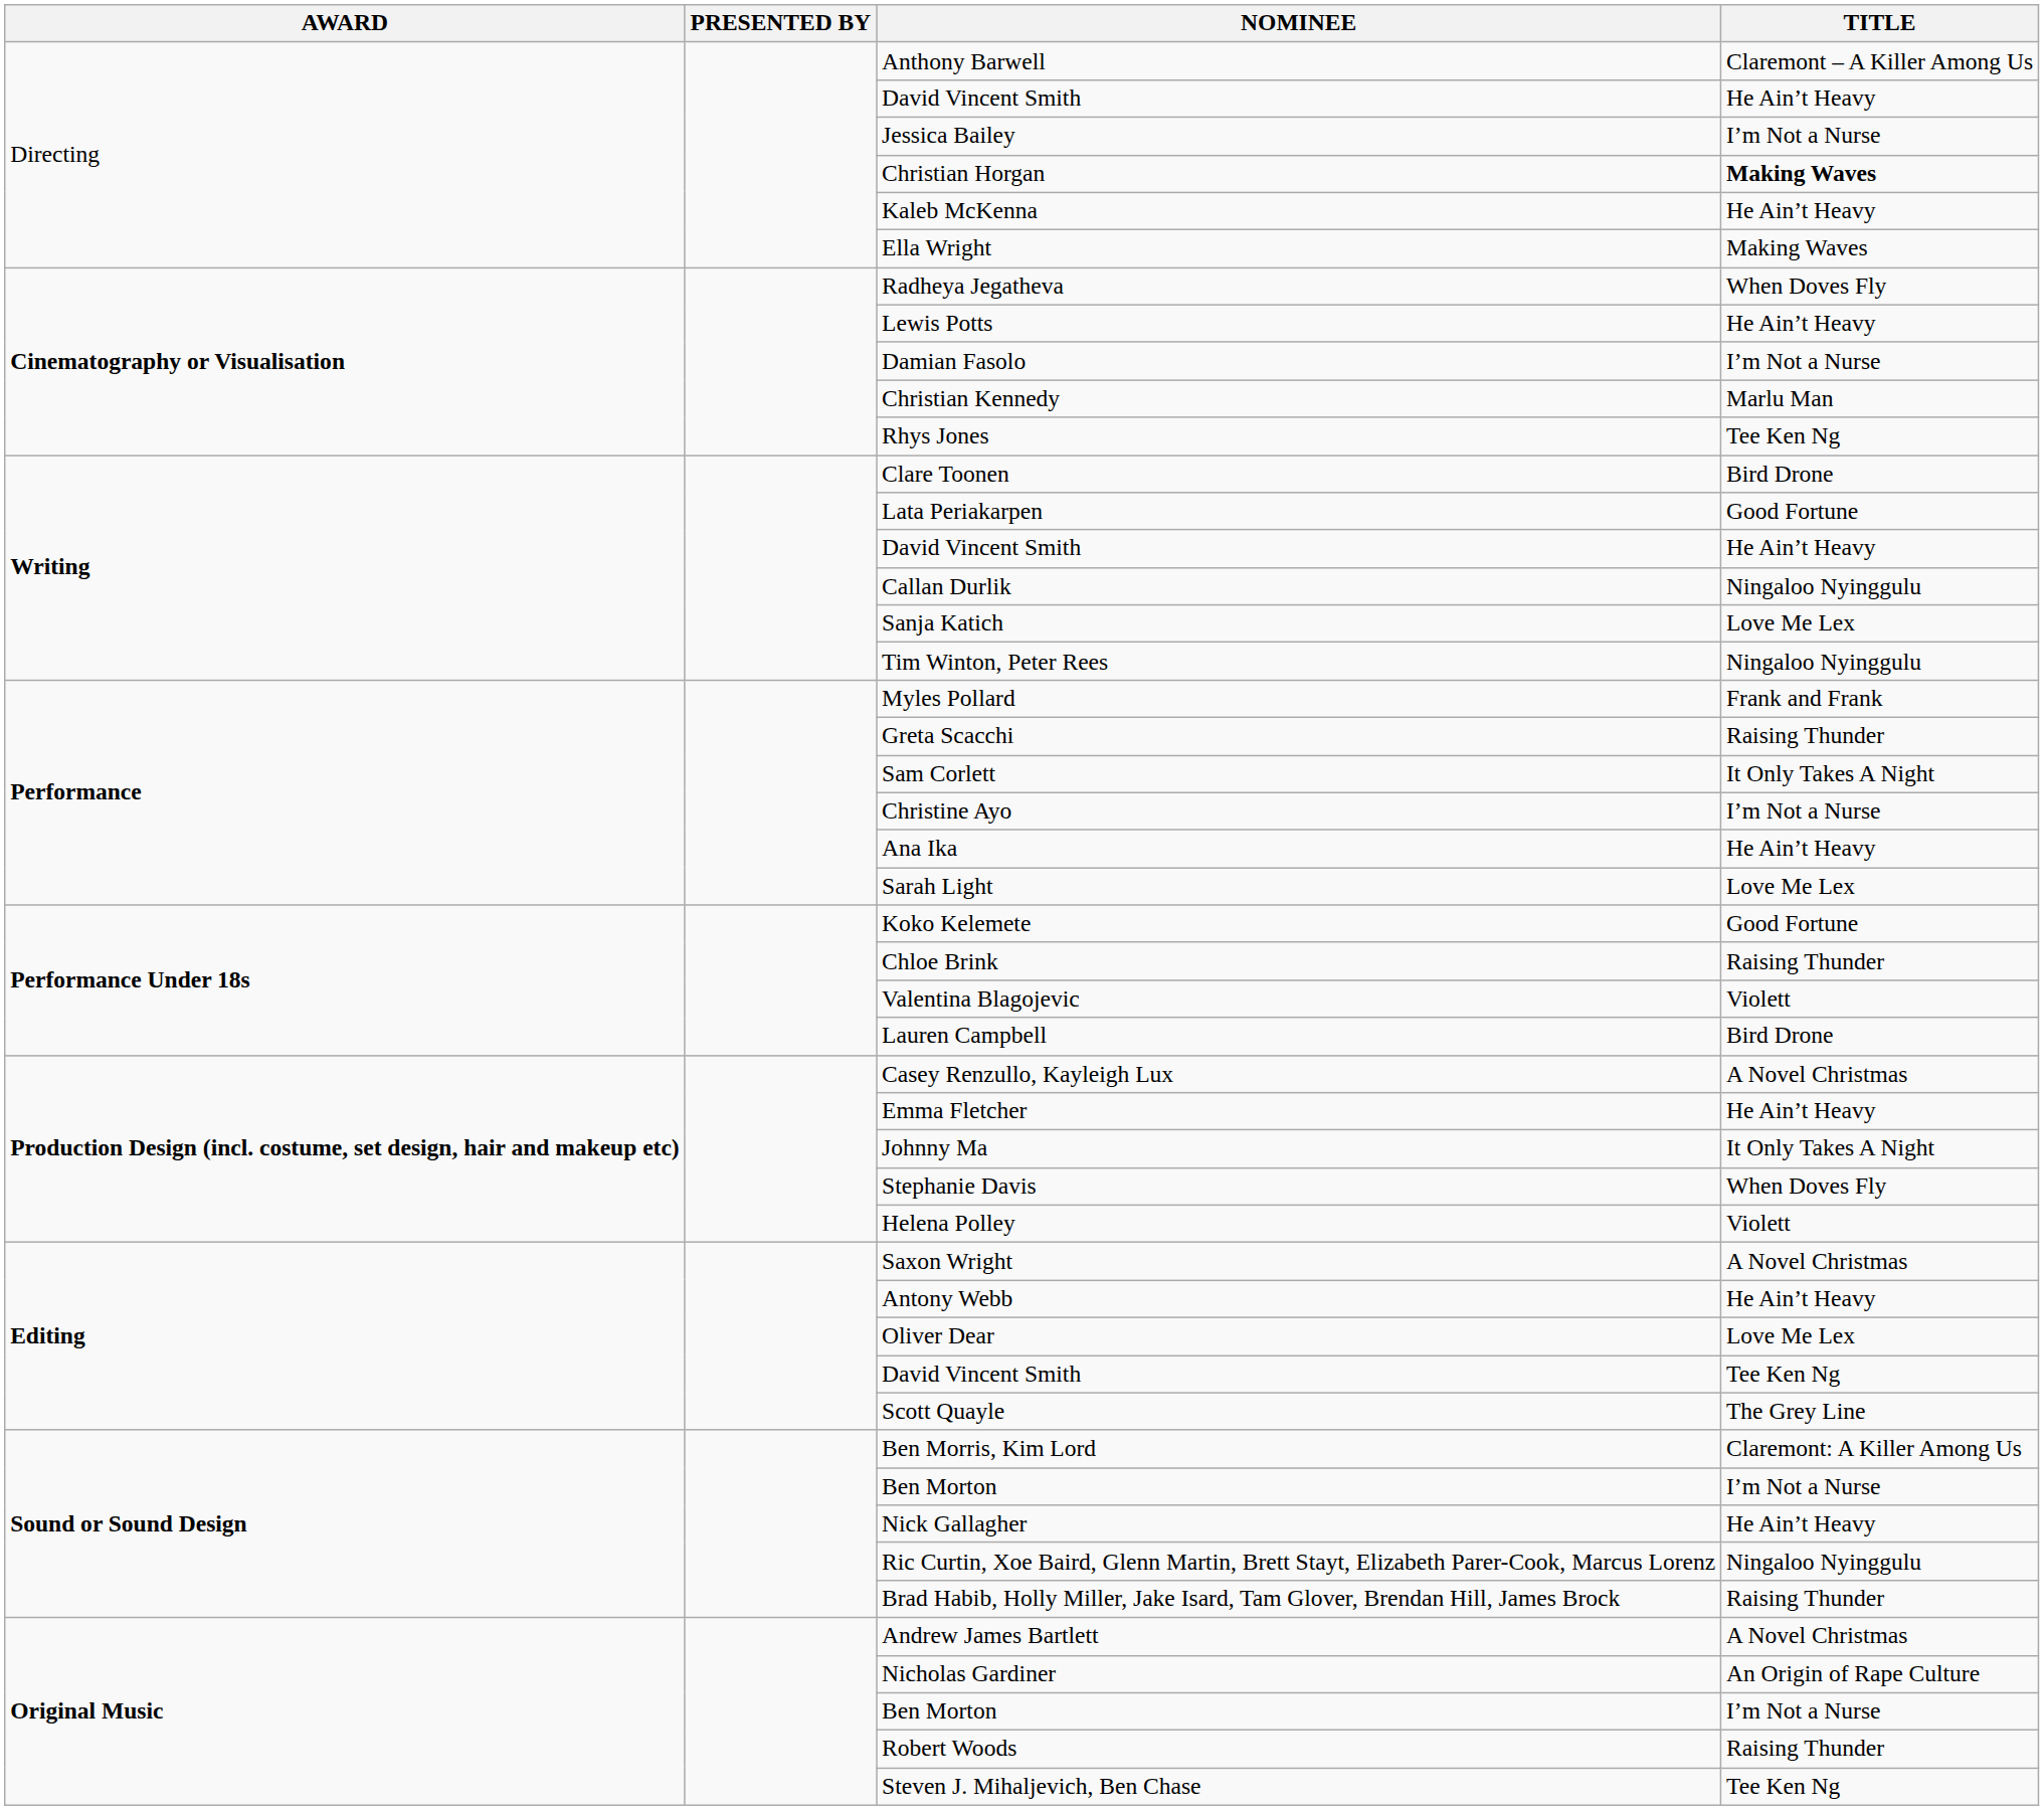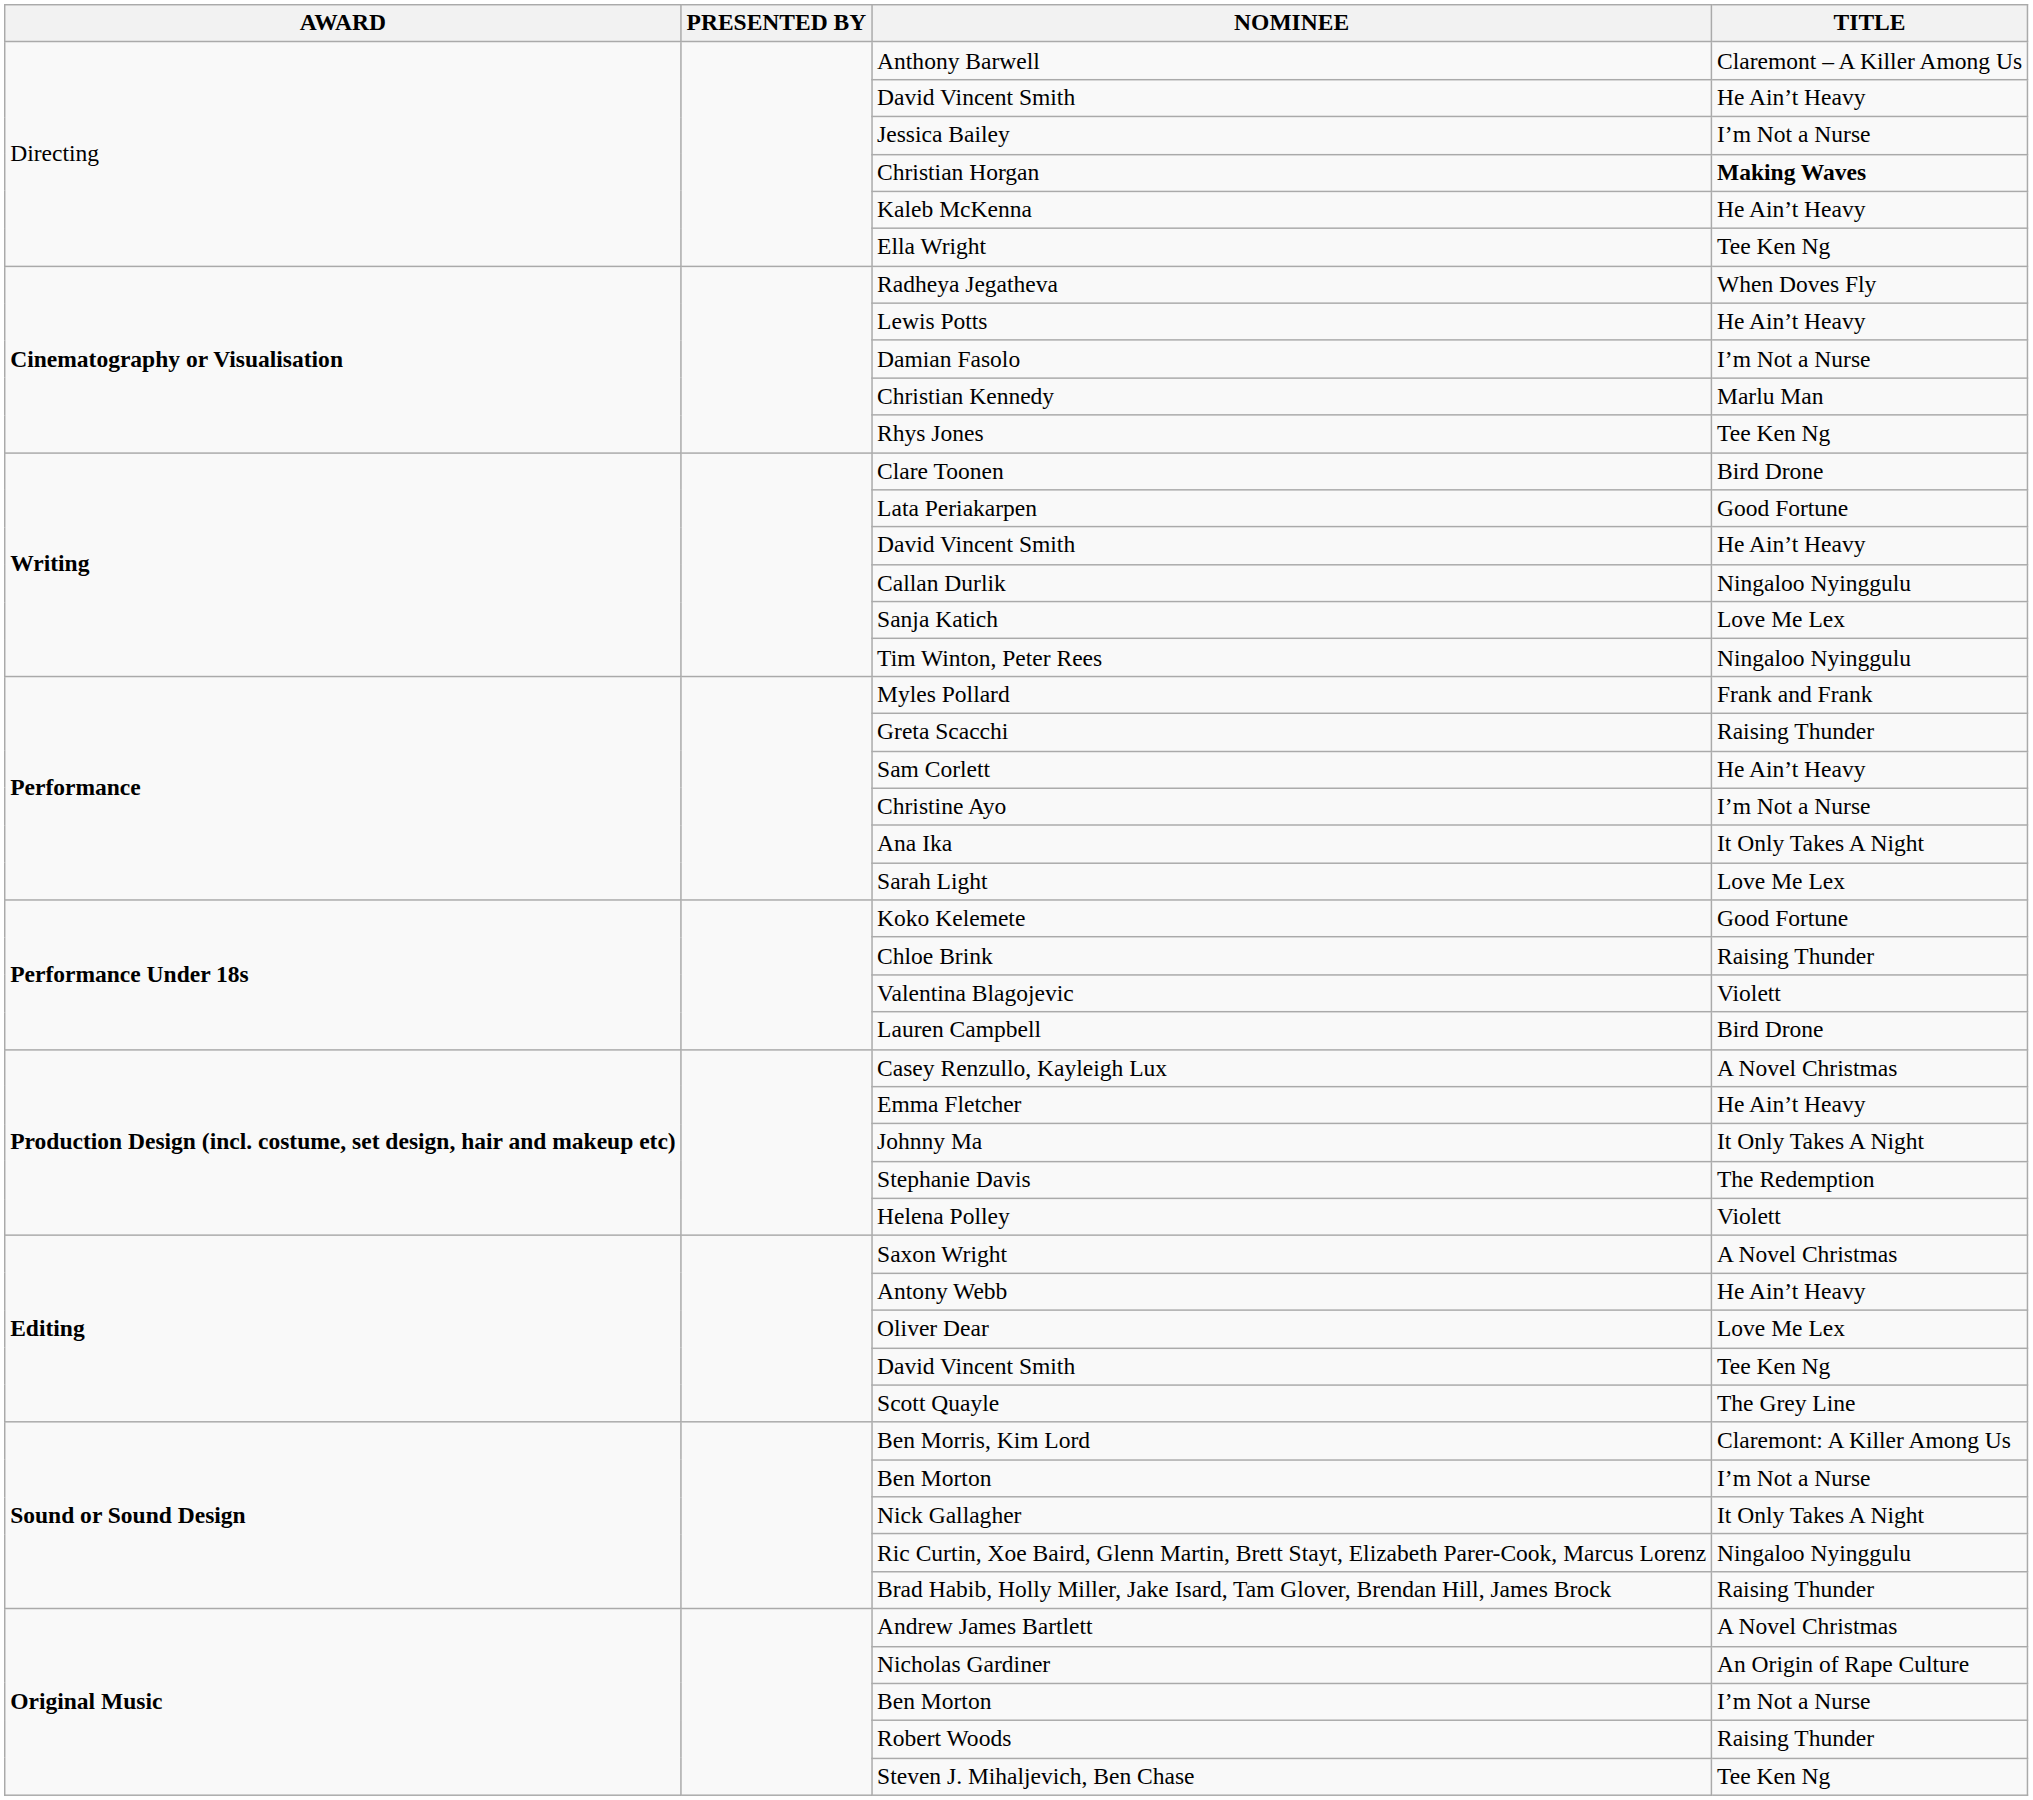 <table class="wikitable sortable mw-collapsible mw-collapsed">
 <tr>
 <th>AWARD</th>
 <th>PRESENTED BY</th>
 <th>NOMINEE</th>
 <th>TITLE</th>
 </tr>
 <tr>
 <td rowspan="6">Directing</td>
 <td rowspan="6"></td>
 <td>Anthony Barwell</td>
 <td>Claremont – A Killer Among Us</td>
 </tr>
 <tr>
 <td>David Vincent Smith</td>
 <td>He Ain’t Heavy</td>
 </tr>
 <tr>
 <td>Jessica Bailey</td>
 <td>I’m Not a Nurse</td>
 </tr>
 <tr>
 <td>Christian Horgan</td>
 <td><strong>Making Waves</strong></td>
 </tr>
 <tr>
 <td>Kaleb McKenna</td>
 <td>He Ain’t Heavy</td>
 </tr>
 <tr>
 <td>Ella Wright</td>
-<td>Making Waves</td>
+<td>Tee Ken Ng</td>
 </tr>
 <tr>
 <td rowspan="5"><strong>Cinematography or Visualisation  </strong></td>
 <td rowspan="5"></td>
 <td>Radheya Jegatheva</td>
 <td>When Doves Fly</td>
 </tr>
 <tr>
 <td>Lewis Potts</td>
 <td>He Ain’t Heavy</td>
 </tr>
 <tr>
 <td>Damian Fasolo</td>
 <td>I’m Not a Nurse</td>
 </tr>
 <tr>
 <td>Christian Kennedy</td>
 <td>Marlu Man</td>
 </tr>
 <tr>
 <td>Rhys Jones</td>
 <td>Tee Ken Ng</td>
 </tr>
 <tr>
 <td rowspan="6"><strong>Writing</strong></td>
 <td rowspan="6"></td>
 <td>Clare Toonen</td>
 <td>Bird Drone</td>
 </tr>
 <tr>
 <td>Lata Periakarpen</td>
 <td>Good Fortune</td>
 </tr>
 <tr>
 <td>David Vincent Smith</td>
 <td>He Ain’t Heavy</td>
 </tr>
 <tr>
 <td>Callan Durlik</td>
 <td>Ningaloo Nyinggulu</td>
 </tr>
 <tr>
 <td>Sanja Katich</td>
 <td>Love Me Lex</td>
 </tr>
 <tr>
 <td>Tim Winton, Peter Rees</td>
 <td>Ningaloo Nyinggulu</td>
 </tr>
 <tr>
 <td rowspan="6"><strong>Performance</strong></td>
 <td rowspan="6"></td>
 <td>Myles Pollard</td>
 <td>Frank and Frank</td>
 </tr>
 <tr>
 <td>Greta Scacchi</td>
 <td>Raising Thunder</td>
 </tr>
 <tr>
 <td>Sam Corlett</td>
-<td>It Only Takes A Night</td>
+<td>He Ain’t Heavy</td>
 </tr>
 <tr>
 <td>Christine Ayo</td>
 <td>I’m Not a Nurse</td>
 </tr>
 <tr>
 <td>Ana Ika</td>
-<td>He Ain’t Heavy</td>
+<td>It Only Takes A Night</td>
 </tr>
 <tr>
 <td>Sarah Light</td>
 <td>Love Me Lex</td>
 </tr>
 <tr>
 <td rowspan="4"><strong>Performance Under 18s</strong></td>
 <td rowspan="4"></td>
 <td>Koko Kelemete</td>
 <td>Good Fortune</td>
 </tr>
 <tr>
 <td>Chloe Brink</td>
 <td>Raising Thunder</td>
 </tr>
 <tr>
 <td>Valentina Blagojevic</td>
 <td>Violett</td>
 </tr>
 <tr>
 <td>Lauren Campbell</td>
 <td>Bird Drone</td>
 </tr>
 <tr>
 <td rowspan="5"><strong>Production Design (incl. costume, set design, hair and makeup etc)</strong></td>
 <td rowspan="5"></td>
 <td>Casey Renzullo, Kayleigh Lux</td>
 <td>A Novel Christmas</td>
 </tr>
 <tr>
 <td>Emma Fletcher</td>
 <td>He Ain’t Heavy</td>
 </tr>
 <tr>
 <td>Johnny Ma</td>
 <td>It Only Takes A Night</td>
 </tr>
 <tr>
 <td>Stephanie Davis</td>
-<td>When Doves Fly</td>
+<td>The Redemption</td>
 </tr>
 <tr>
 <td>Helena Polley</td>
 <td>Violett</td>
 </tr>
 <tr>
 <td rowspan="5"><strong>Editing</strong></td>
 <td rowspan="5"></td>
 <td>Saxon Wright</td>
 <td>A Novel Christmas</td>
 </tr>
 <tr>
 <td>Antony Webb</td>
 <td>He Ain’t Heavy</td>
 </tr>
 <tr>
 <td>Oliver Dear</td>
 <td>Love Me Lex</td>
 </tr>
 <tr>
 <td>David Vincent Smith</td>
 <td>Tee Ken Ng</td>
 </tr>
 <tr>
 <td>Scott Quayle</td>
 <td>The Grey Line</td>
 </tr>
 <tr>
 <td rowspan="5"><strong>Sound or Sound Design</strong></td>
 <td rowspan="5"></td>
 <td>Ben Morris, Kim Lord</td>
 <td>Claremont: A Killer Among Us</td>
 </tr>
 <tr>
 <td>Ben Morton</td>
 <td>I’m Not a Nurse</td>
 </tr>
 <tr>
 <td>Nick Gallagher</td>
-<td>He Ain’t Heavy</td>
+<td>It Only Takes A Night</td>
 </tr>
 <tr>
 <td>Ric Curtin, Xoe Baird, Glenn Martin, Brett Stayt, Elizabeth Parer-Cook, Marcus Lorenz</td>
 <td>Ningaloo Nyinggulu</td>
 </tr>
 <tr>
 <td>Brad Habib, Holly Miller, Jake Isard, Tam Glover, Brendan Hill, James Brock</td>
 <td>Raising Thunder</td>
 </tr>
 <tr>
 <td rowspan="5"><strong>Original Music</strong></td>
 <td rowspan="5"></td>
 <td>Andrew James Bartlett</td>
 <td>A Novel Christmas</td>
 </tr>
 <tr>
 <td>Nicholas Gardiner</td>
 <td>An Origin of Rape Culture</td>
 </tr>
 <tr>
 <td>Ben Morton</td>
 <td>I’m Not a Nurse</td>
 </tr>
 <tr>
 <td>Robert Woods</td>
 <td>Raising Thunder</td>
 </tr>
 <tr>
 <td>Steven J. Mihaljevich, Ben Chase</td>
 <td>Tee Ken Ng</td>
 </tr>
 </table>
